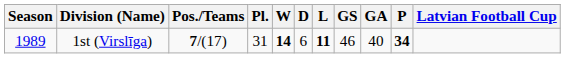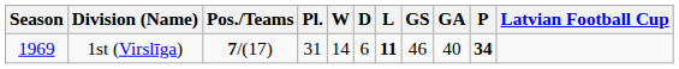 <table class="wikitable">
 <tr>
 <th>Season</th>
 <th>Division (Name)</th>
 <th>Pos./Teams</th>
 <th>Pl.</th>
 <th>W</th>
 <th>D</th>
 <th>L</th>
 <th>GS</th>
 <th>GA</th>
 <th>P</th>
 <th><a href='#'>Latvian Football Cup</a></th>
 </tr>
 <tr>
-<td align=center><a href='#'>1989</a></td>
+<td align=center><a href='#'>1969</a></td>
 <td align=center>1st (<a href='#'>Virslīga</a>)</td>
 <td align=center><strong>7</strong>/(17)</td>
 <td align=center>31</td>
-<td align=center><strong>14</strong></td>
+<td align=center>14</td>
 <td align=center>6</td>
 <td align=center><strong>11</strong></td>
 <td align=center>46</td>
 <td align=center>40</td>
 <td align=center><strong>34</strong></td>
 <td align=center></td>
 </tr>
 </table>
